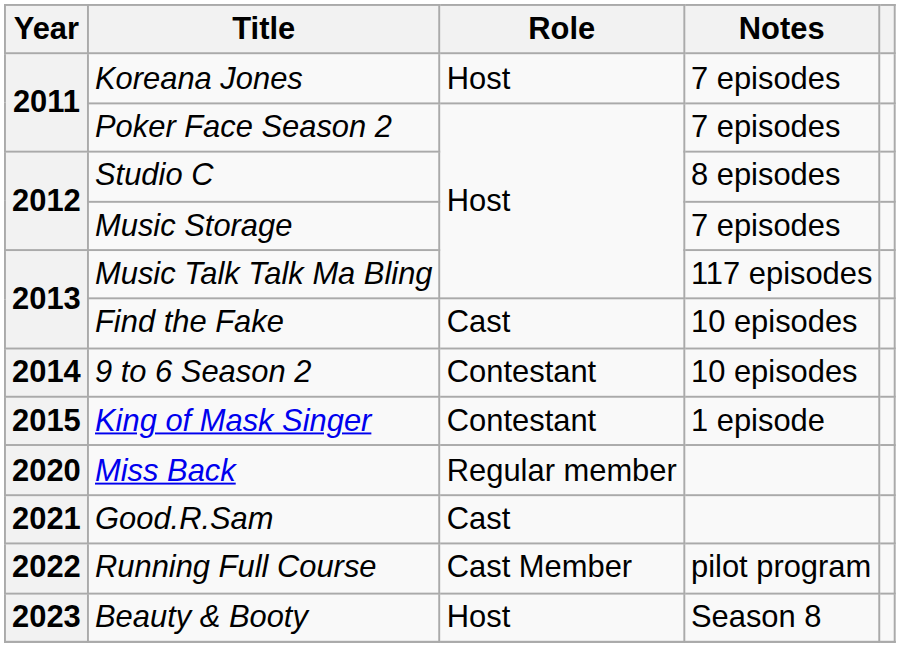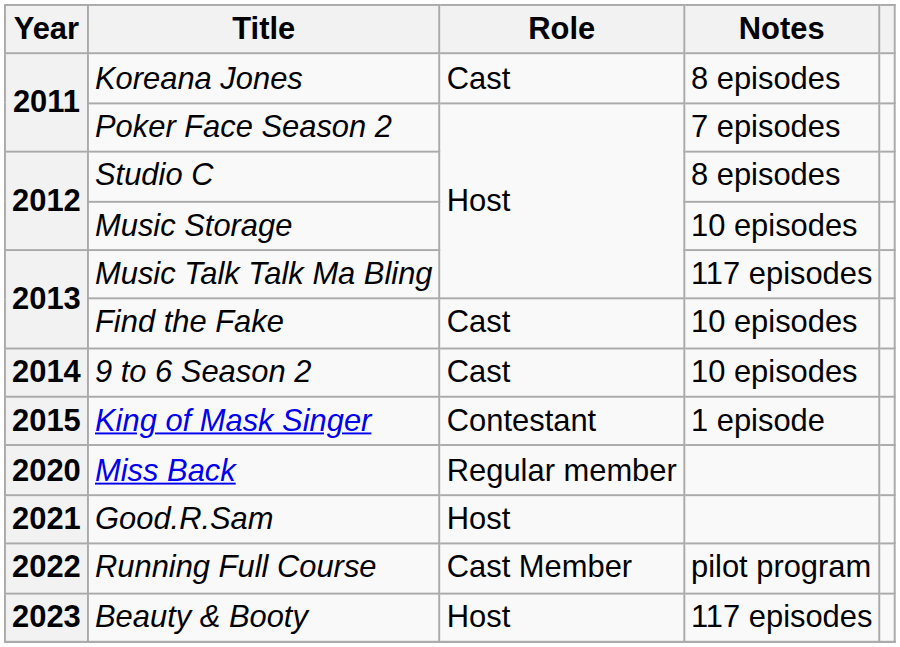 <table class="wikitable sortable plainrowheaders">
 <tr>
 <th scope="col">Year</th>
 <th scope="col">Title</th>
 <th scope="col">Role</th>
 <th scope="col">Notes</th>
 <th scope="col" class="unsortable"></th>
 </tr>
 <tr>
 <th scope="row" rowspan="2">2011</th>
 <td><em>Koreana Jones</em></td>
-<td>Host</td>
-<td>7 episodes</td>
+<td>Cast</td>
+<td>8 episodes</td>
 <td></td>
 </tr>
 <tr>
 <td><em>Poker Face Season 2</em></td>
 <td rowspan=4>Host</td>
 <td>7 episodes</td>
 <td></td>
 </tr>
 <tr>
 <th scope="row" rowspan="2">2012</th>
 <td><em>Studio C</em></td>
 <td>8 episodes</td>
 <td></td>
 </tr>
 <tr>
 <td><em>Music Storage</em></td>
-<td>7 episodes</td>
+<td>10 episodes</td>
 <td></td>
 </tr>
 <tr>
 <th scope="row" rowspan="2">2013</th>
 <td><em>Music Talk Talk Ma Bling</em></td>
 <td>117 episodes</td>
 <td></td>
 </tr>
 <tr>
 <td><em>Find the Fake</em></td>
 <td>Cast</td>
 <td>10 episodes</td>
 <td></td>
 </tr>
 <tr>
 <th scope="row">2014</th>
 <td><em>9 to 6 Season 2</em></td>
-<td>Contestant</td>
+<td>Cast</td>
 <td>10 episodes</td>
 <td></td>
 </tr>
 <tr>
 <th scope="row">2015</th>
 <td><em><a href='#'>King of Mask Singer</a></em></td>
 <td>Contestant</td>
 <td>1 episode</td>
 <td></td>
 </tr>
 <tr>
 <th scope="row">2020</th>
 <td><em><a href='#'>Miss Back</a></em></td>
 <td>Regular member</td>
 <td></td>
 <td></td>
 </tr>
 <tr>
 <th scope="row">2021</th>
 <td><em>Good.R.Sam</em></td>
-<td>Cast</td>
+<td>Host</td>
 <td></td>
 <td></td>
 </tr>
 <tr>
 <th scope="row">2022</th>
 <td><em>Running Full Course</em></td>
 <td>Cast Member</td>
 <td>pilot program</td>
 <td></td>
 </tr>
 <tr>
 <th scope="row">2023</th>
 <td><em>Beauty & Booty</em></td>
 <td>Host</td>
-<td>Season 8</td>
+<td>117 episodes</td>
 <td></td>
 </tr>
 <tr>
 </tr>
 </table>
